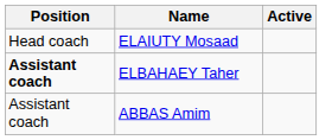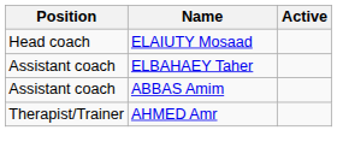 <table class="wikitable">
 <tr>
 <th width=110>Position</th>
 <th width=150>Name</th>
 <th width=50>Active</th>
 </tr>
 <tr>
 <td>Head coach</td>
 <td> <a href='#'>ELAIUTY Mosaad</a></td>
 <td></td>
 </tr>
 <tr>
-<td><strong>Assistant coach</strong></td>
+<td>Assistant coach</td>
 <td> <a href='#'>ELBAHAEY Taher</a></td>
 <td></td>
 </tr>
 <tr>
 <td>Assistant coach</td>
 <td> <a href='#'>ABBAS Amim</a></td>
 <td></td>
 </tr>
+<tr>
+<td>Therapist/Trainer</td>
+<td> <a href='#'>AHMED Amr</a></td>
+<td></td>
+</tr>
 </table>
